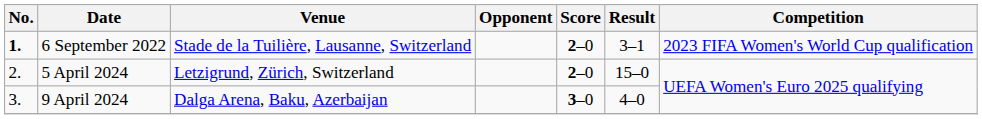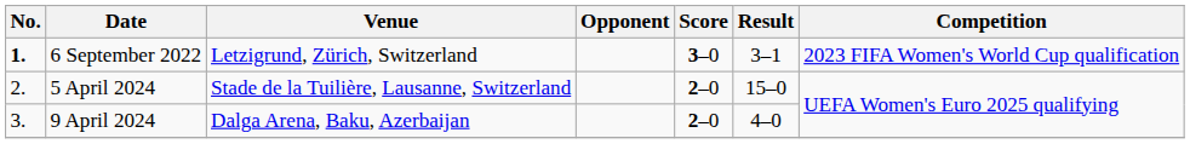 <table class="wikitable sortable">
 <tr>
 <th scope="col">No.</th>
 <th scope="col">Date</th>
 <th scope="col">Venue</th>
 <th scope="col">Opponent</th>
 <th scope="col">Score</th>
 <th scope="col">Result</th>
 <th scope="col">Competition</th>
 </tr>
 <tr>
 <td><strong>1.</strong></td>
 <td>6 September 2022</td>
-<td><a href='#'>Stade de la Tuilière</a>, <a href='#'>Lausanne</a>, <a href='#'>Switzerland</a></td>
+<td><a href='#'>Letzigrund</a>, <a href='#'>Zürich</a>, Switzerland</td>
 <td></td>
-<td align=center><strong>2</strong>–0</td>
+<td align=center><strong>3</strong>–0</td>
 <td align=center>3–1</td>
 <td><a href='#'>2023 FIFA Women's World Cup qualification</a></td>
 </tr>
 <tr>
 <td>2.</td>
 <td>5 April 2024</td>
-<td><a href='#'>Letzigrund</a>, <a href='#'>Zürich</a>, Switzerland</td>
+<td><a href='#'>Stade de la Tuilière</a>, <a href='#'>Lausanne</a>, <a href='#'>Switzerland</a></td>
 <td></td>
 <td align=center><strong>2</strong>–0</td>
 <td align=center>15–0</td>
 <td rowspan=2><a href='#'>UEFA Women's Euro 2025 qualifying</a></td>
 </tr>
 <tr>
 <td>3.</td>
 <td>9 April 2024</td>
 <td><a href='#'>Dalga Arena</a>, <a href='#'>Baku</a>, <a href='#'>Azerbaijan</a></td>
 <td></td>
-<td align=center><strong>3</strong>–0</td>
+<td align=center><strong>2</strong>–0</td>
 <td align=center>4–0</td>
 </tr>
 <tr>
 </tr>
 </table>
